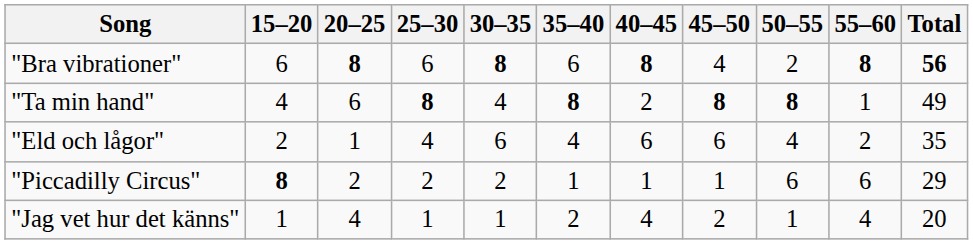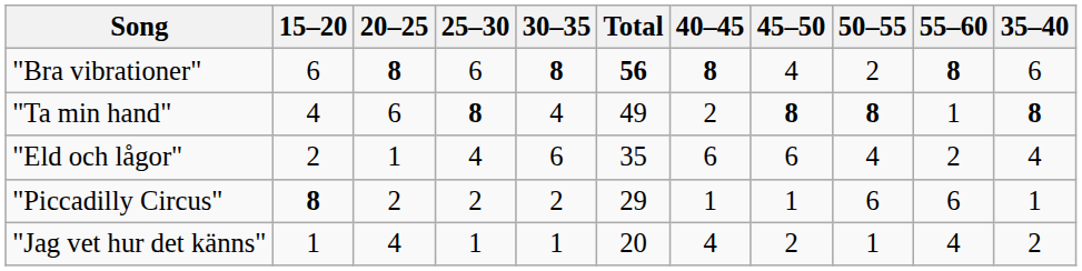 <table class="wikitable plainrowheaders" style="margin: 1em auto 1em auto; text-align:center;">
 <tr>
 <th scope="col">Song</th>
 <th scope="col">15–20</th>
 <th scope="col">20–25</th>
 <th scope="col">25–30</th>
 <th scope="col">30–35</th>
-<th scope="col">35–40</th>
+<th scope="col">Total</th>
 <th scope="col">40–45</th>
 <th scope="col">45–50</th>
 <th scope="col">50–55</th>
 <th scope="col">55–60</th>
-<th scope="col">Total</th>
+<th scope="col">35–40</th>
 </tr>
 <tr --->
 <td align="left">"Bra vibrationer"</td>
 <td>6</td>
 <td><strong>8</strong></td>
 <td>6</td>
 <td><strong>8</strong></td>
-<td>6</td>
+<td><strong>56</strong></td>
 <td><strong>8</strong></td>
 <td>4</td>
 <td>2</td>
 <td><strong>8</strong></td>
-<td><strong>56</strong></td>
+<td>6</td>
 </tr>
 <tr --->
 <td align="left">"Ta min hand"</td>
 <td>4</td>
 <td>6</td>
 <td><strong>8</strong></td>
 <td>4</td>
-<td><strong>8</strong></td>
+<td>49</td>
 <td>2</td>
 <td><strong>8</strong></td>
 <td><strong>8</strong></td>
 <td>1</td>
-<td>49</td>
+<td><strong>8</strong></td>
 </tr>
 <tr --->
 <td align="left">"Eld och lågor"</td>
 <td>2</td>
 <td>1</td>
 <td>4</td>
 <td>6</td>
-<td>4</td>
+<td>35</td>
 <td>6</td>
 <td>6</td>
 <td>4</td>
 <td>2</td>
-<td>35</td>
+<td>4</td>
 </tr>
 <tr --->
 <td align="left">"Piccadilly Circus"</td>
 <td><strong>8</strong></td>
 <td>2</td>
 <td>2</td>
 <td>2</td>
-<td>1</td>
+<td>29</td>
 <td>1</td>
 <td>1</td>
 <td>6</td>
 <td>6</td>
-<td>29</td>
+<td>1</td>
 </tr>
 <tr --->
 <td align="left">"Jag vet hur det känns"</td>
 <td>1</td>
 <td>4</td>
 <td>1</td>
 <td>1</td>
-<td>2</td>
+<td>20</td>
 <td>4</td>
 <td>2</td>
 <td>1</td>
 <td>4</td>
-<td>20</td>
+<td>2</td>
 </tr>
 </table>
